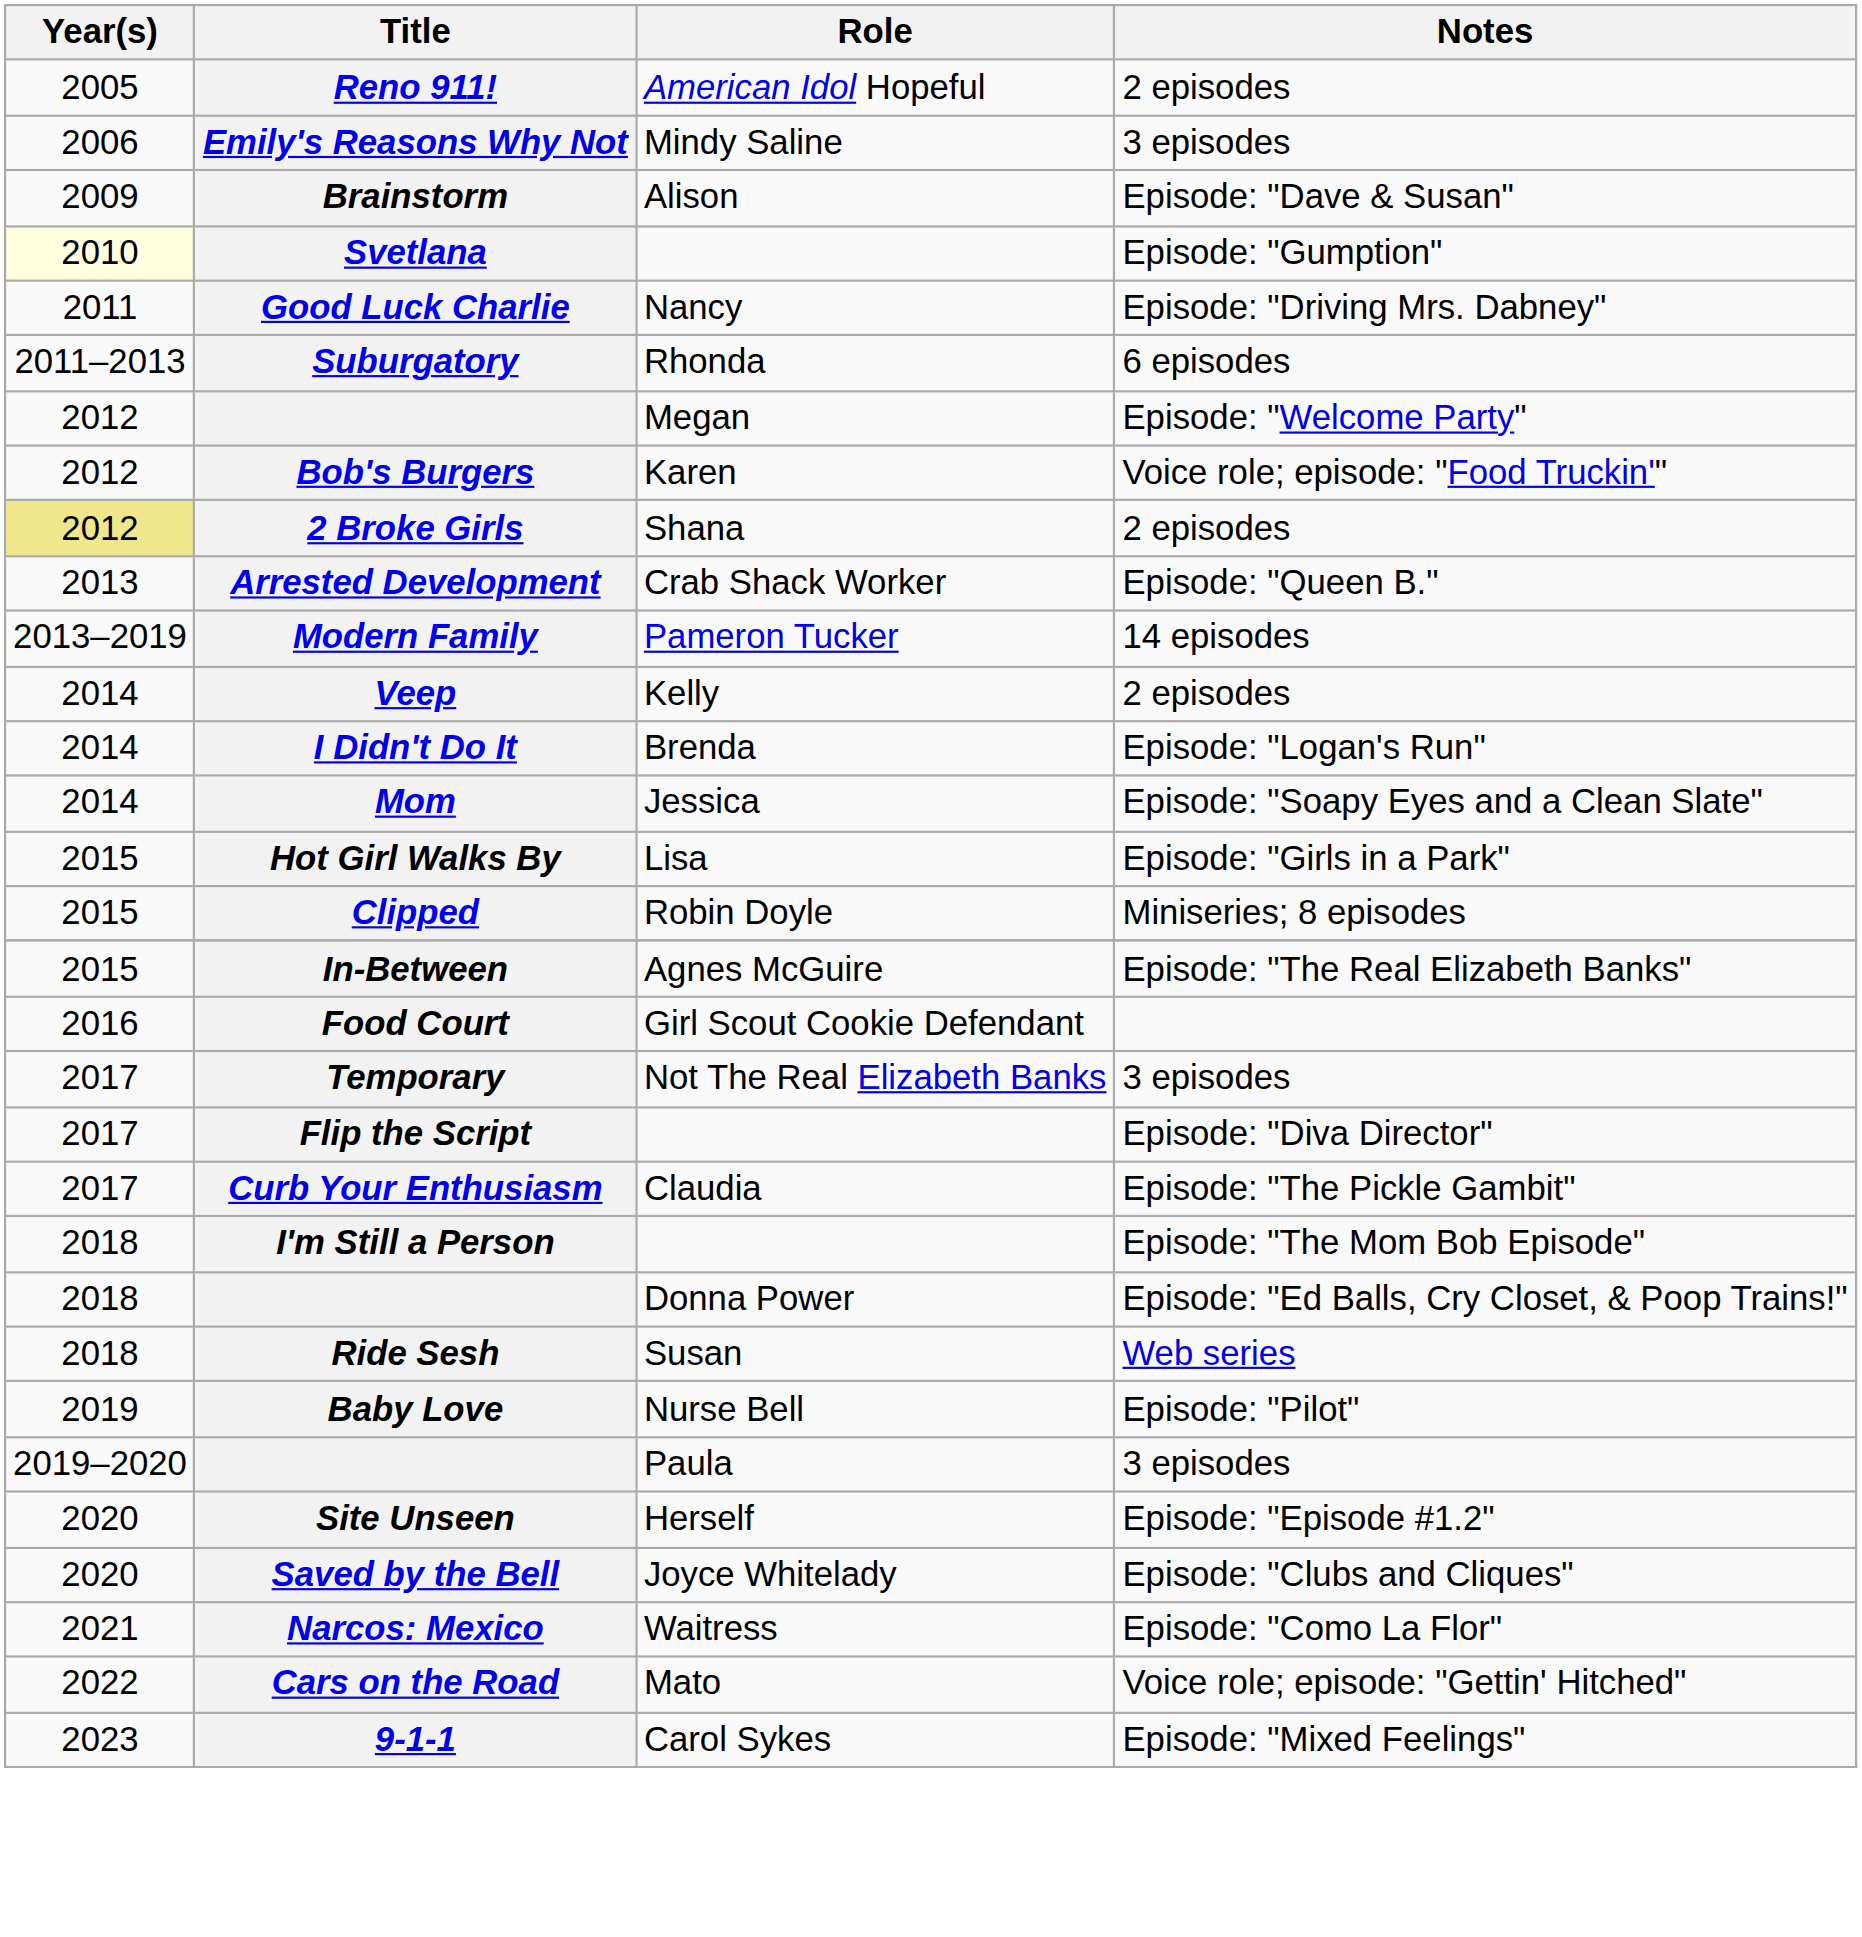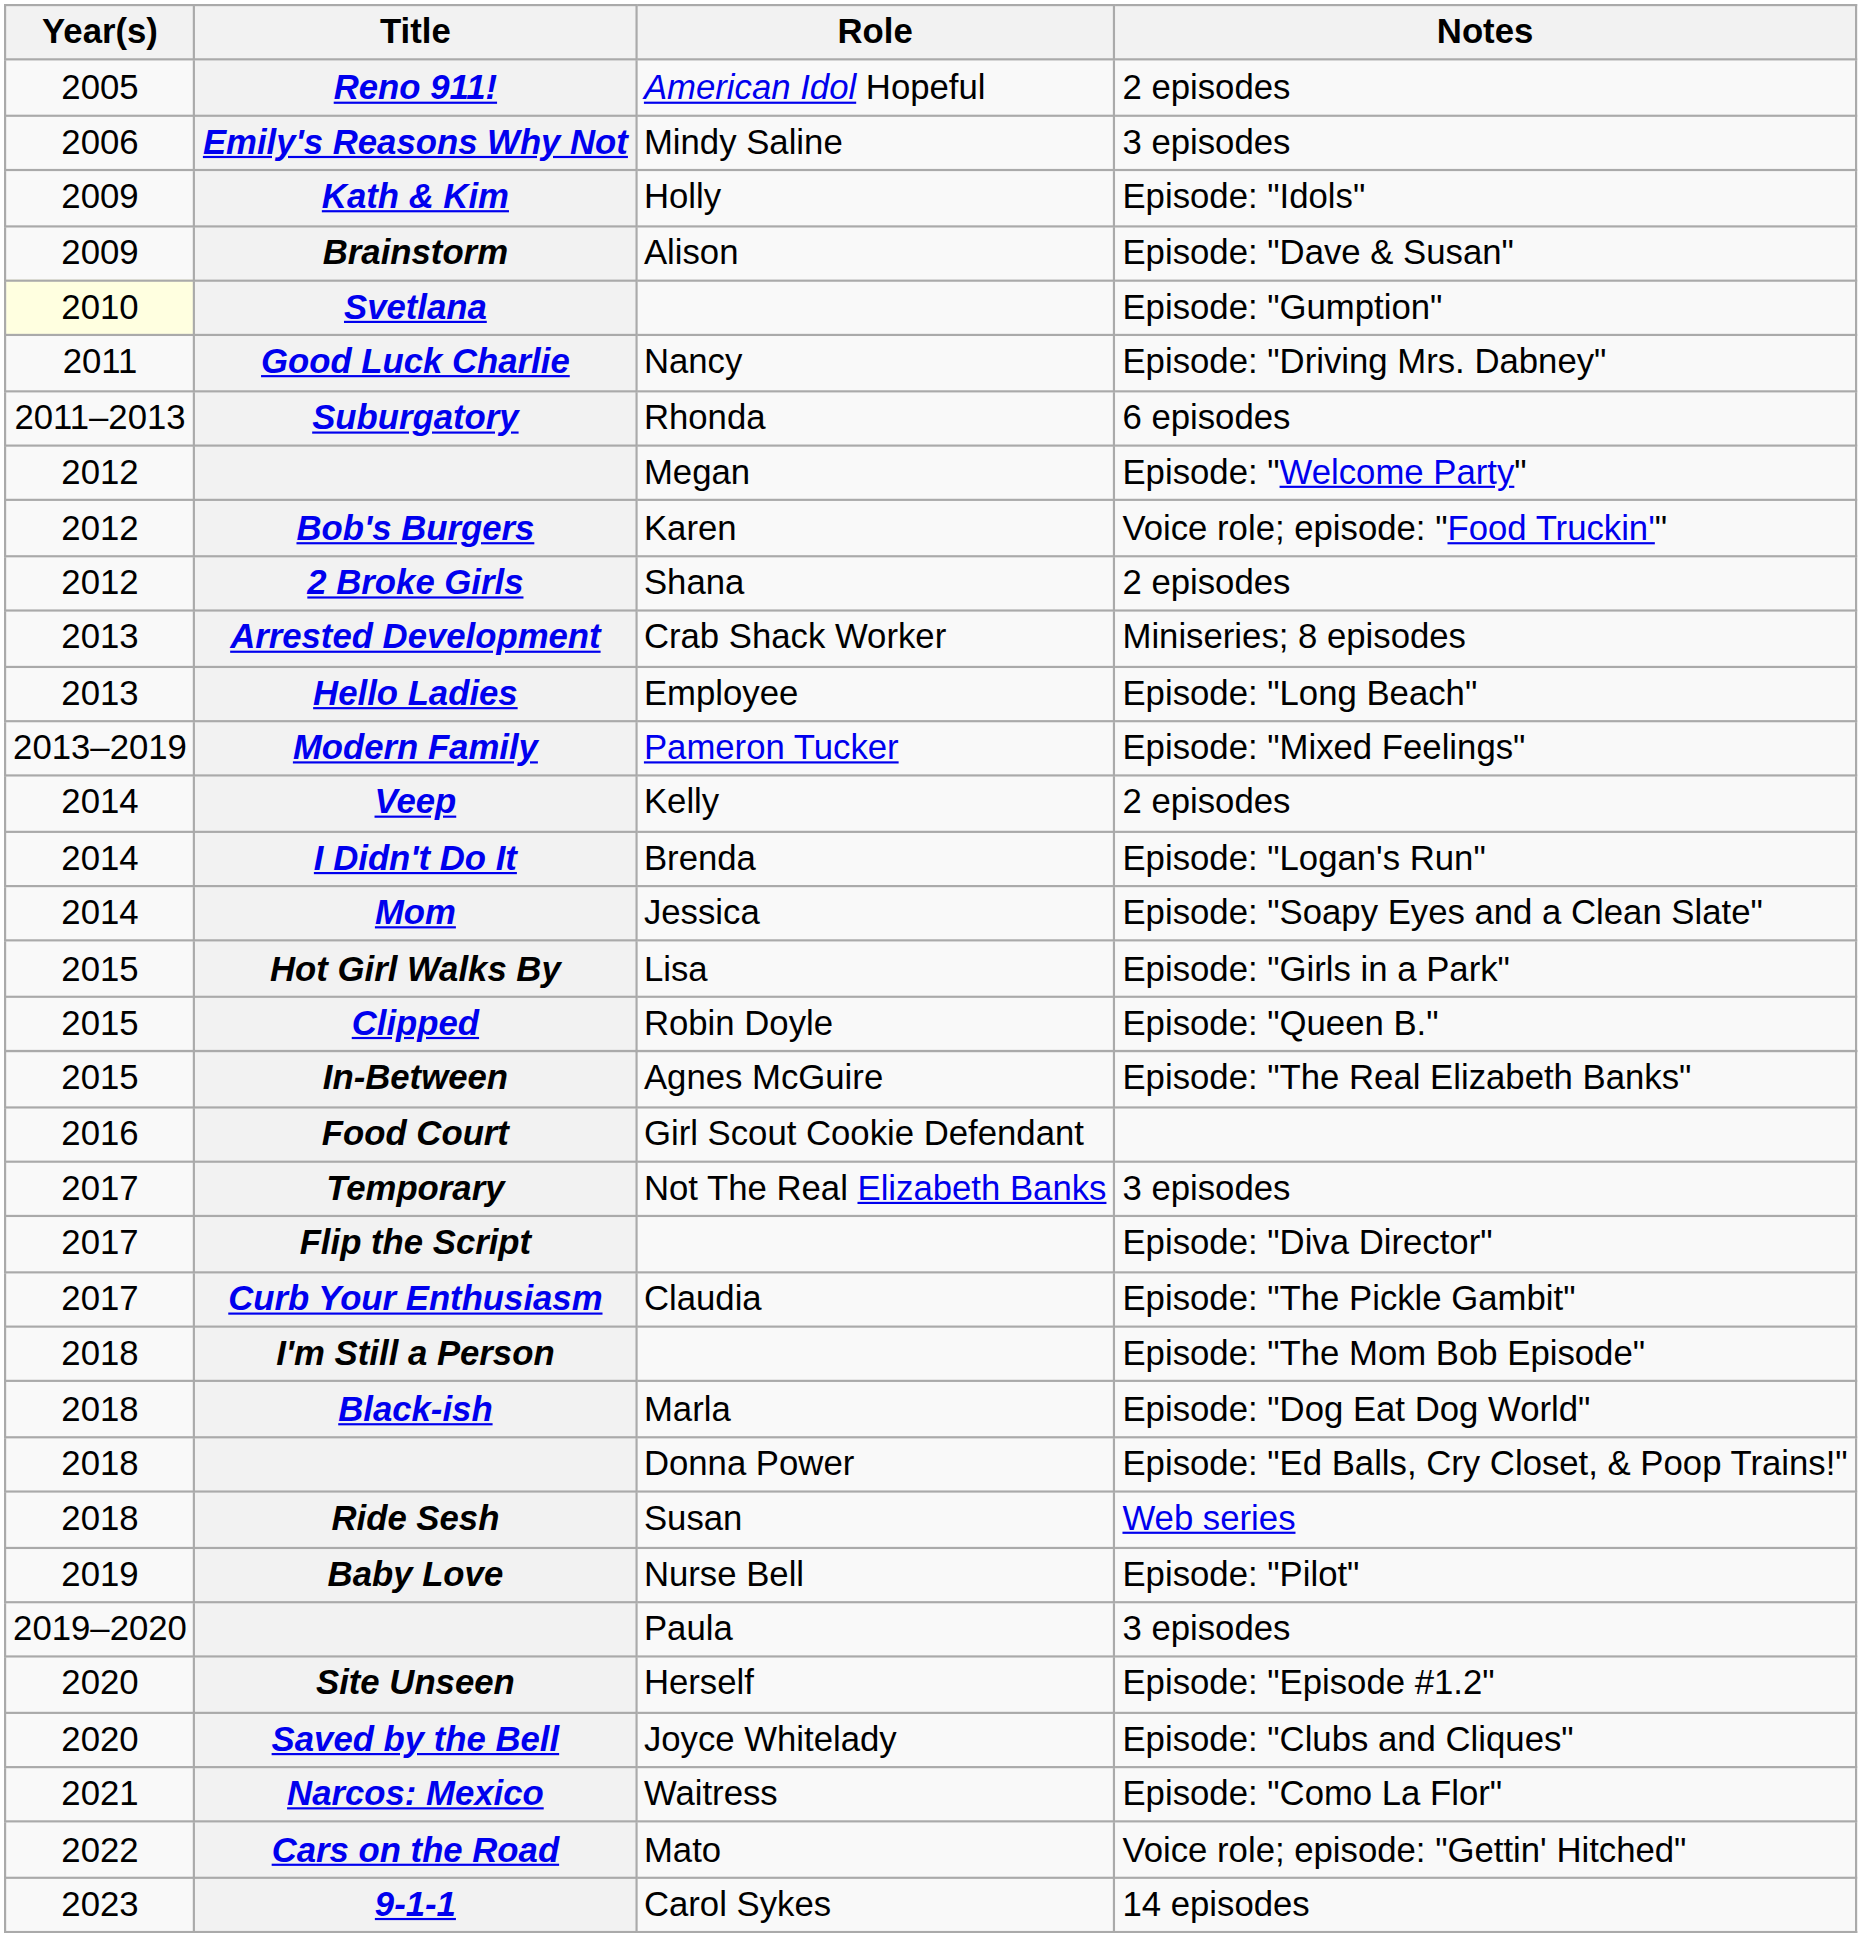 <table class="wikitable plainrowheaders sortable">
 <tr>
 <th>Year(s)</th>
 <th>Title</th>
 <th>Role</th>
 <th class="unsortable">Notes</th>
 </tr>
 <tr>
 <td style="text-align:center;">2005</td>
 <th scope=row><em><a href='#'>Reno 911!</a></em></th>
 <td><em><a href='#'>American Idol</a></em> Hopeful</td>
 <td>2 episodes</td>
 </tr>
 <tr>
 <td style="text-align:center;">2006</td>
 <th scope=row><em><a href='#'>Emily's Reasons Why Not</a></em></th>
 <td>Mindy Saline</td>
 <td>3 episodes</td>
+</tr>
+<tr>
+<td style="text-align:center;">2009</td>
+<th scope=row><em><a href='#'>Kath & Kim</a></em></th>
+<td>Holly</td>
+<td>Episode: "Idols"</td>
 </tr>
 <tr>
 <td style="text-align:center;">2009</td>
 <th scope=row><em>Brainstorm</em></th>
 <td>Alison</td>
 <td>Episode: "Dave & Susan"</td>
 </tr>
 <tr>
 <td style="background: lightyellow; text-align:center;">2010</td>
 <th scope=row><em><a href='#'>Svetlana</a></em></th>
 <td></td>
 <td>Episode: "Gumption"</td>
 </tr>
 <tr>
 <td style="text-align:center;">2011</td>
 <th scope=row><em><a href='#'>Good Luck Charlie</a></em></th>
 <td>Nancy</td>
 <td>Episode: "Driving Mrs. Dabney"</td>
 </tr>
 <tr>
 <td style="text-align:center;">2011–2013</td>
 <th scope=row><em><a href='#'>Suburgatory</a></em></th>
 <td>Rhonda</td>
 <td>6 episodes</td>
 </tr>
 <tr>
 <td style="text-align:center;">2012</td>
 <th scope=row><em></em></th>
 <td>Megan</td>
 <td>Episode: "<a href='#'>Welcome Party</a>"</td>
 </tr>
 <tr>
 <td style="text-align:center;">2012</td>
 <th scope=row><em><a href='#'>Bob's Burgers</a></em></th>
 <td>Karen</td>
 <td>Voice role; episode: "<a href='#'>Food Truckin'</a>"</td>
 </tr>
 <tr>
-<td style="background: khaki; text-align:center;">2012</td>
+<td style="text-align:center;">2012</td>
 <th scope=row><em><a href='#'>2 Broke Girls</a></em></th>
 <td>Shana</td>
 <td>2 episodes</td>
 </tr>
 <tr>
 <td style="text-align:center;">2013</td>
 <th scope=row><em><a href='#'>Arrested Development</a></em></th>
 <td>Crab Shack Worker</td>
-<td>Episode: "Queen B."</td>
+<td>Miniseries; 8 episodes</td>
+</tr>
+<tr>
+<td style="text-align:center;">2013</td>
+<th scope=row><em><a href='#'>Hello Ladies</a></em></th>
+<td>Employee</td>
+<td>Episode: "Long Beach"</td>
 </tr>
 <tr>
 <td style="text-align:center;">2013–2019</td>
 <th scope=row><em><a href='#'>Modern Family</a></em></th>
 <td><a href='#'>Pameron Tucker</a></td>
-<td>14 episodes</td>
+<td>Episode: "Mixed Feelings"</td>
 </tr>
 <tr>
 <td style="text-align:center;">2014</td>
 <th scope=row><em><a href='#'>Veep</a></em></th>
 <td>Kelly</td>
 <td>2 episodes</td>
 </tr>
 <tr>
 <td style="text-align:center;">2014</td>
 <th scope=row><em><a href='#'>I Didn't Do It</a></em></th>
 <td>Brenda</td>
 <td>Episode: "Logan's Run"</td>
 </tr>
 <tr>
 <td style="text-align:center;">2014</td>
 <th scope=row><em><a href='#'>Mom</a></em></th>
 <td>Jessica</td>
 <td>Episode: "Soapy Eyes and a Clean Slate"</td>
 </tr>
 <tr>
 <td style="text-align:center;">2015</td>
 <th scope=row><em>Hot Girl Walks By</em></th>
 <td>Lisa</td>
 <td>Episode: "Girls in a Park"</td>
 </tr>
 <tr>
 <td style="text-align:center;">2015</td>
 <th scope=row><em><a href='#'>Clipped</a></em></th>
 <td>Robin Doyle</td>
-<td>Miniseries; 8 episodes</td>
+<td>Episode: "Queen B."</td>
 </tr>
 <tr>
 </tr>
 <tr>
 <td style="text-align:center;">2015</td>
 <th scope=row><em>In-Between</em></th>
 <td>Agnes McGuire</td>
 <td>Episode: "The Real Elizabeth Banks"</td>
 </tr>
 <tr>
 <td style="text-align:center;">2016</td>
 <th scope=row><em>Food Court</em></th>
 <td>Girl Scout Cookie Defendant</td>
 <td></td>
 </tr>
 <tr>
 <td style="text-align:center;">2017</td>
 <th scope=row><em>Temporary</em></th>
 <td>Not The Real <a href='#'>Elizabeth Banks</a></td>
 <td>3 episodes</td>
 </tr>
 <tr>
 <td style="text-align:center;">2017</td>
 <th scope=row><em>Flip the Script</em></th>
 <td></td>
 <td>Episode: "Diva Director"</td>
 </tr>
 <tr>
 <td style="text-align:center;">2017</td>
 <th scope=row><em><a href='#'>Curb Your Enthusiasm</a></em></th>
 <td>Claudia</td>
 <td>Episode: "The Pickle Gambit"</td>
 </tr>
 <tr>
 <td style="text-align:center;">2018</td>
 <th scope=row><em>I'm Still a Person</em></th>
 <td></td>
 <td>Episode: "The Mom Bob Episode"</td>
+</tr>
+<tr>
+<td style="text-align:center;">2018</td>
+<th scope=row><em><a href='#'>Black-ish</a></em></th>
+<td>Marla</td>
+<td>Episode: "Dog Eat Dog World"</td>
 </tr>
 <tr>
 <td style="text-align:center;">2018</td>
 <th scope=row><em></em></th>
 <td>Donna Power</td>
 <td>Episode: "Ed Balls, Cry Closet, & Poop Trains!"</td>
 </tr>
 <tr>
 <td style="text-align:center;">2018</td>
 <th scope=row><em>Ride Sesh</em></th>
 <td>Susan</td>
 <td><a href='#'>Web series</a></td>
 </tr>
 <tr>
 <td style="text-align:center;">2019</td>
 <th scope=row><em>Baby Love</em></th>
 <td>Nurse Bell</td>
 <td>Episode: "Pilot"</td>
 </tr>
 <tr>
 <td style="text-align:center;">2019–2020</td>
 <th scope=row><em></em></th>
 <td>Paula</td>
 <td>3 episodes</td>
 </tr>
 <tr>
 <td style="text-align:center;">2020</td>
 <th scope=row><em>Site Unseen</em></th>
 <td>Herself</td>
 <td>Episode: "Episode #1.2"</td>
 </tr>
 <tr>
 <td style="text-align:center;">2020</td>
 <th scope=row><em><a href='#'>Saved by the Bell</a></em></th>
 <td>Joyce Whitelady</td>
 <td>Episode: "Clubs and Cliques"</td>
 </tr>
 <tr>
 <td style="text-align:center;">2021</td>
 <th scope=row><em><a href='#'>Narcos: Mexico</a></em></th>
 <td>Waitress</td>
 <td>Episode: "Como La Flor"</td>
 </tr>
 <tr>
 <td style="text-align:center;">2022</td>
 <th scope=row><em><a href='#'>Cars on the Road</a></em></th>
 <td>Mato</td>
 <td>Voice role; episode: "Gettin' Hitched"</td>
 </tr>
 <tr>
 <td style="text-align:center;">2023</td>
 <th scope=row><em><a href='#'>9-1-1</a></em></th>
 <td>Carol Sykes</td>
-<td>Episode: "Mixed Feelings"</td>
+<td>14 episodes</td>
 </tr>
 <tr>
 </tr>
 </table>
